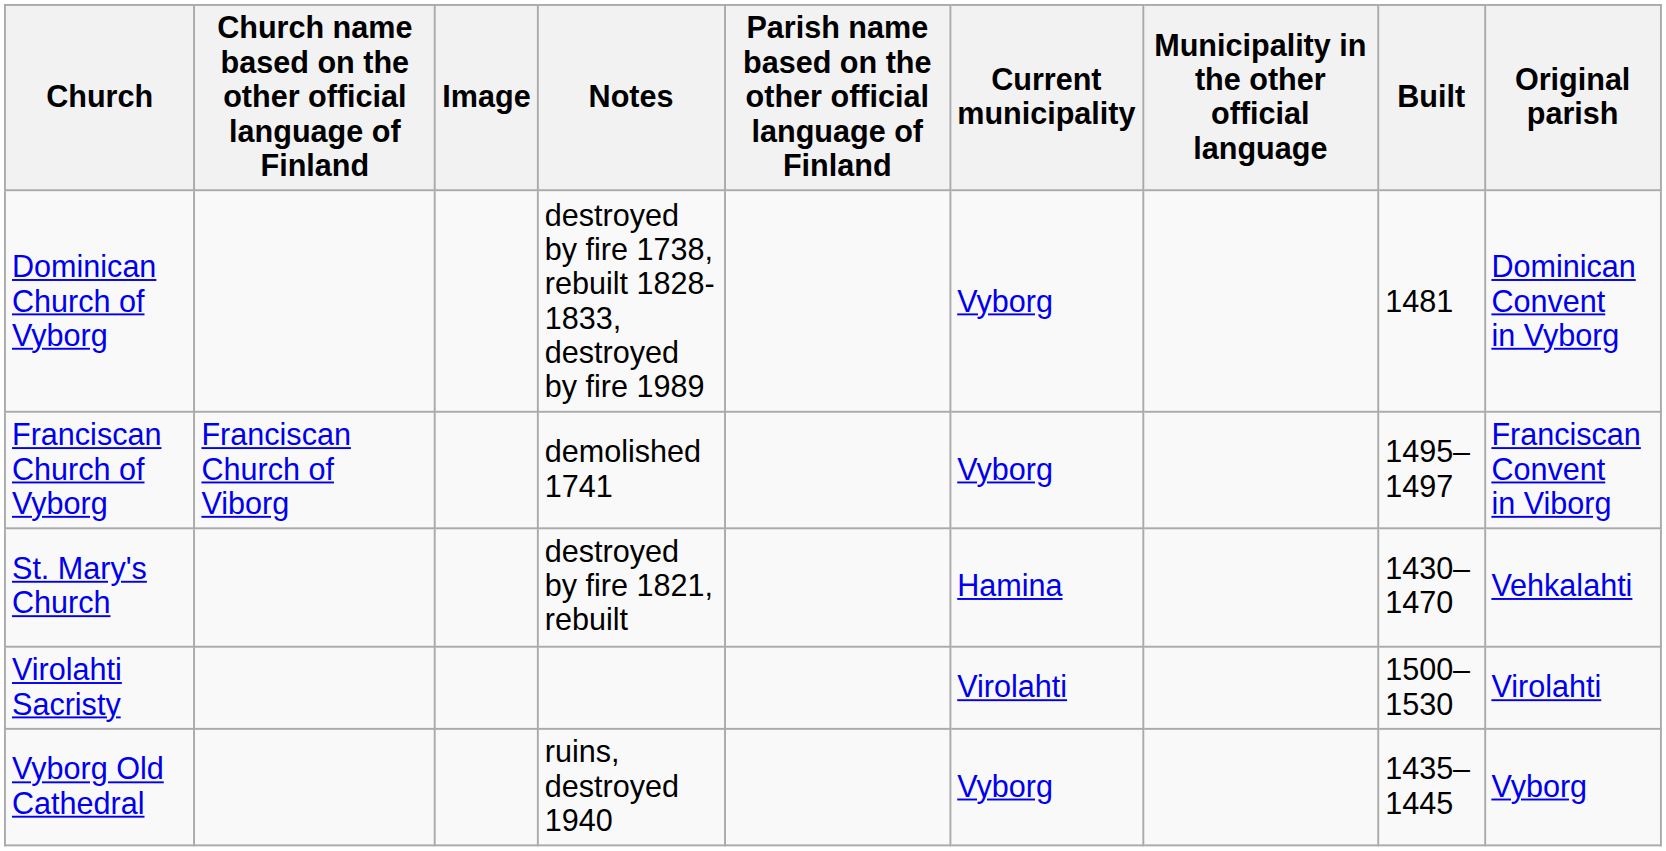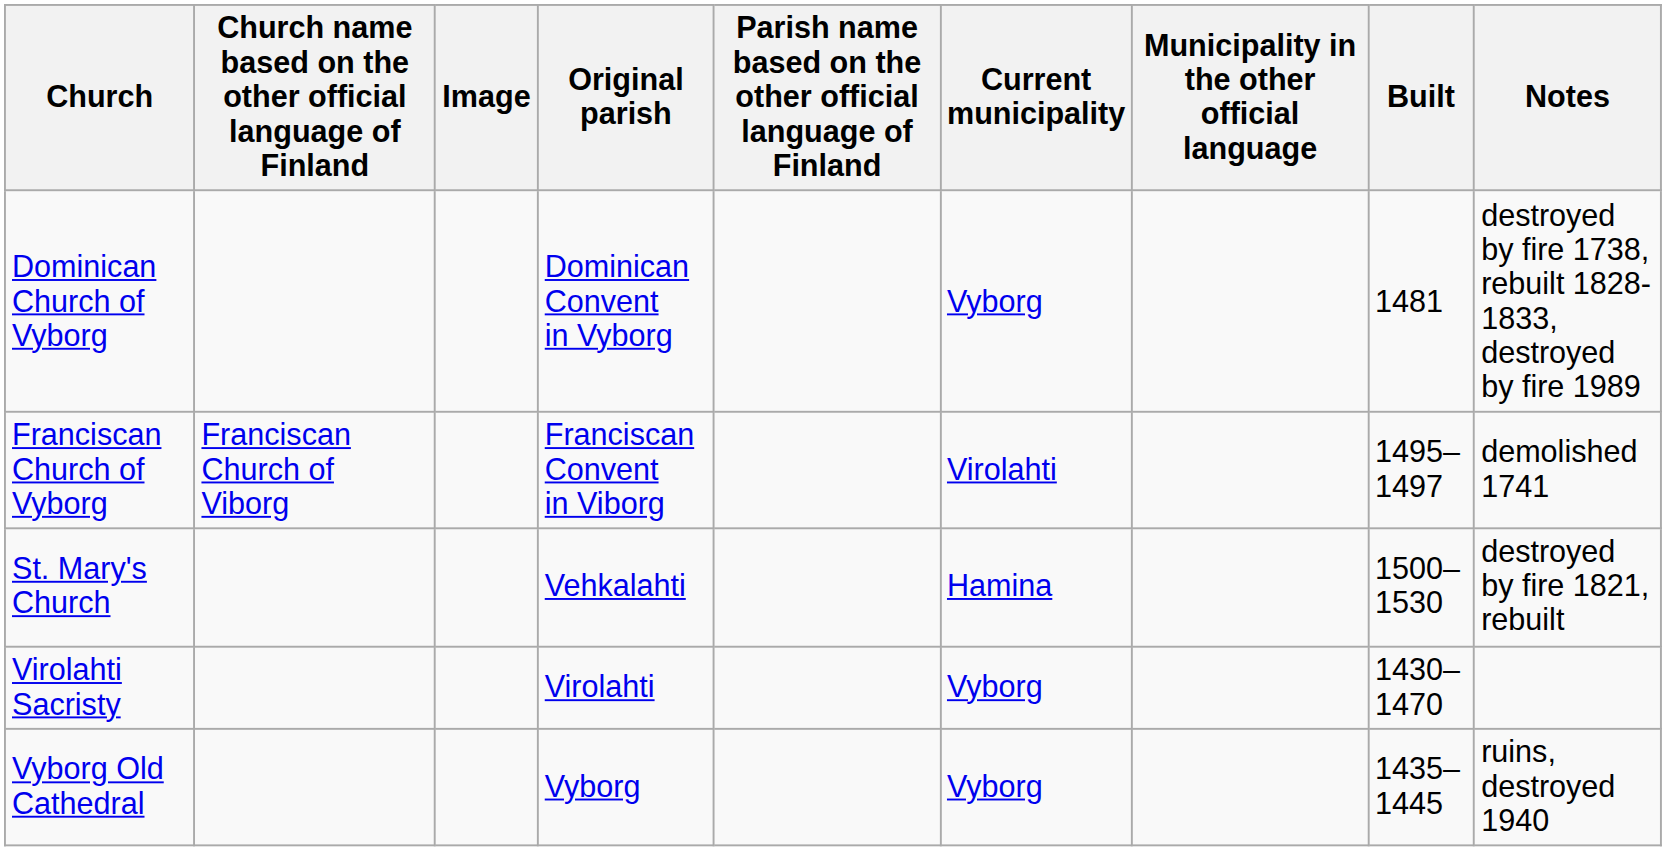 <table class="wikitable sortable">
 <tr>
 <th>Church</th>
 <th>Church name based on the other official language of Finland</th>
 <th>Image</th>
-<th>Notes</th>
+<th>Original <br> parish</th>
 <th>Parish name based on the other official language of Finland</th>
 <th>Current <br> municipality</th>
 <th>Municipality in the other official language</th>
 <th>Built</th>
-<th>Original <br> parish</th>
+<th>Notes</th>
 </tr>
 <tr>
 <td><a href='#'>Dominican Church of Vyborg</a></td>
 <td></td>
 <td></td>
-<td>destroyed by fire 1738, <br> rebuilt 1828-1833, <br> destroyed by fire 1989</td>
+<td><a href='#'>Dominican Convent</a><br> <a href='#'>in Vyborg</a></td>
 <td></td>
 <td><a href='#'>Vyborg</a></td>
 <td></td>
 <td>1481</td>
-<td><a href='#'>Dominican Convent</a><br> <a href='#'>in Vyborg</a></td>
+<td>destroyed by fire 1738, <br> rebuilt 1828-1833, <br> destroyed by fire 1989</td>
 </tr>
 <tr>
 <td><a href='#'>Franciscan Church of Vyborg</a></td>
 <td><a href='#'>Franciscan Church of Viborg</a></td>
 <td></td>
-<td>demolished 1741</td>
+<td><a href='#'>Franciscan Convent</a> <br> <a href='#'>in Viborg</a></td>
 <td></td>
-<td><a href='#'>Vyborg</a></td>
+<td><a href='#'>Virolahti</a></td>
 <td></td>
 <td>1495–1497</td>
-<td><a href='#'>Franciscan Convent</a> <br> <a href='#'>in Viborg</a></td>
+<td>demolished 1741</td>
 </tr>
 <tr>
 <td><a href='#'>St. Mary's Church</a></td>
 <td></td>
 <td></td>
-<td>destroyed by fire 1821, <br> rebuilt</td>
+<td><a href='#'>Vehkalahti</a></td>
 <td></td>
 <td><a href='#'>Hamina</a></td>
 <td></td>
-<td>1430–1470</td>
-<td><a href='#'>Vehkalahti</a></td>
+<td>1500–1530</td>
+<td>destroyed by fire 1821, <br> rebuilt</td>
 </tr>
 <tr>
 <td><a href='#'>Virolahti Sacristy</a></td>
 <td></td>
 <td></td>
-<td></td>
-<td></td>
 <td><a href='#'>Virolahti</a></td>
 <td></td>
-<td>1500–1530</td>
-<td><a href='#'>Virolahti</a></td>
+<td><a href='#'>Vyborg</a></td>
+<td></td>
+<td>1430–1470</td>
+<td></td>
 </tr>
 <tr>
 <td><a href='#'>Vyborg Old Cathedral</a></td>
 <td></td>
 <td></td>
-<td>ruins, <br> destroyed 1940</td>
+<td><a href='#'>Vyborg</a></td>
 <td></td>
 <td><a href='#'>Vyborg</a></td>
 <td></td>
 <td>1435–1445</td>
-<td><a href='#'>Vyborg</a></td>
+<td>ruins, <br> destroyed 1940</td>
 </tr>
 </table>
